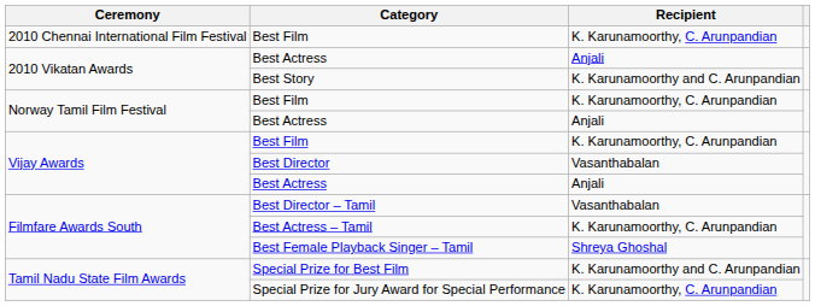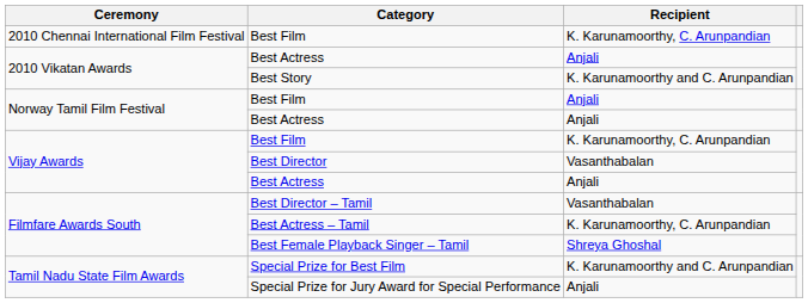 <table class="wikitable">
 <tr>
 <th>Ceremony</th>
 <th>Category</th>
 <th>Recipient</th>
 <th></th>
 </tr>
 <tr>
 <td>2010 Chennai International Film Festival</td>
 <td>Best Film</td>
 <td>K. Karunamoorthy, <a href='#'>C. Arunpandian</a></td>
 <td style="text-align:center;"></td>
 </tr>
 <tr>
 <td rowspan="2">2010 Vikatan Awards</td>
 <td>Best Actress</td>
 <td><a href='#'>Anjali</a></td>
 <td rowspan="2" style="text-align:center;"></td>
 </tr>
 <tr>
 <td>Best Story</td>
 <td>K. Karunamoorthy and C. Arunpandian</td>
 </tr>
 <tr>
 <td rowspan="2">Norway Tamil Film Festival</td>
 <td>Best Film</td>
-<td>K. Karunamoorthy, C. Arunpandian</td>
+<td><a href='#'>Anjali</a></td>
 <td rowspan="2" style="text-align:center;"></td>
 </tr>
 <tr>
 <td>Best Actress</td>
 <td>Anjali</td>
 </tr>
 <tr>
 <td rowspan="3"><a href='#'>Vijay Awards</a></td>
 <td><a href='#'>Best Film</a></td>
 <td>K. Karunamoorthy, C. Arunpandian</td>
 <td rowspan="3" style="text-align:center;"></td>
 </tr>
 <tr>
 <td><a href='#'>Best Director</a></td>
 <td>Vasanthabalan</td>
 </tr>
 <tr>
 <td><a href='#'>Best Actress</a></td>
 <td>Anjali</td>
 </tr>
 <tr>
 <td rowspan="3"><a href='#'>Filmfare Awards South</a></td>
 <td><a href='#'>Best Director – Tamil</a></td>
 <td>Vasanthabalan</td>
 <td rowspan="3" style="text-align:center;"></td>
 </tr>
 <tr>
 <td><a href='#'>Best Actress – Tamil</a></td>
 <td>K. Karunamoorthy, C. Arunpandian</td>
 </tr>
 <tr>
 <td><a href='#'>Best Female Playback Singer – Tamil</a></td>
 <td><a href='#'>Shreya Ghoshal</a></td>
 </tr>
 <tr>
 <td rowspan="2"><a href='#'>Tamil Nadu State Film Awards</a></td>
 <td><a href='#'>Special Prize for Best Film</a></td>
 <td>K. Karunamoorthy and C. Arunpandian</td>
 <td rowspan="2" style="text-align:center;"></td>
 </tr>
 <tr>
 <td>Special Prize for Jury Award for Special Performance</td>
-<td>K. Karunamoorthy, <a href='#'>C. Arunpandian</a></td>
+<td>Anjali</td>
 </tr>
 </table>
